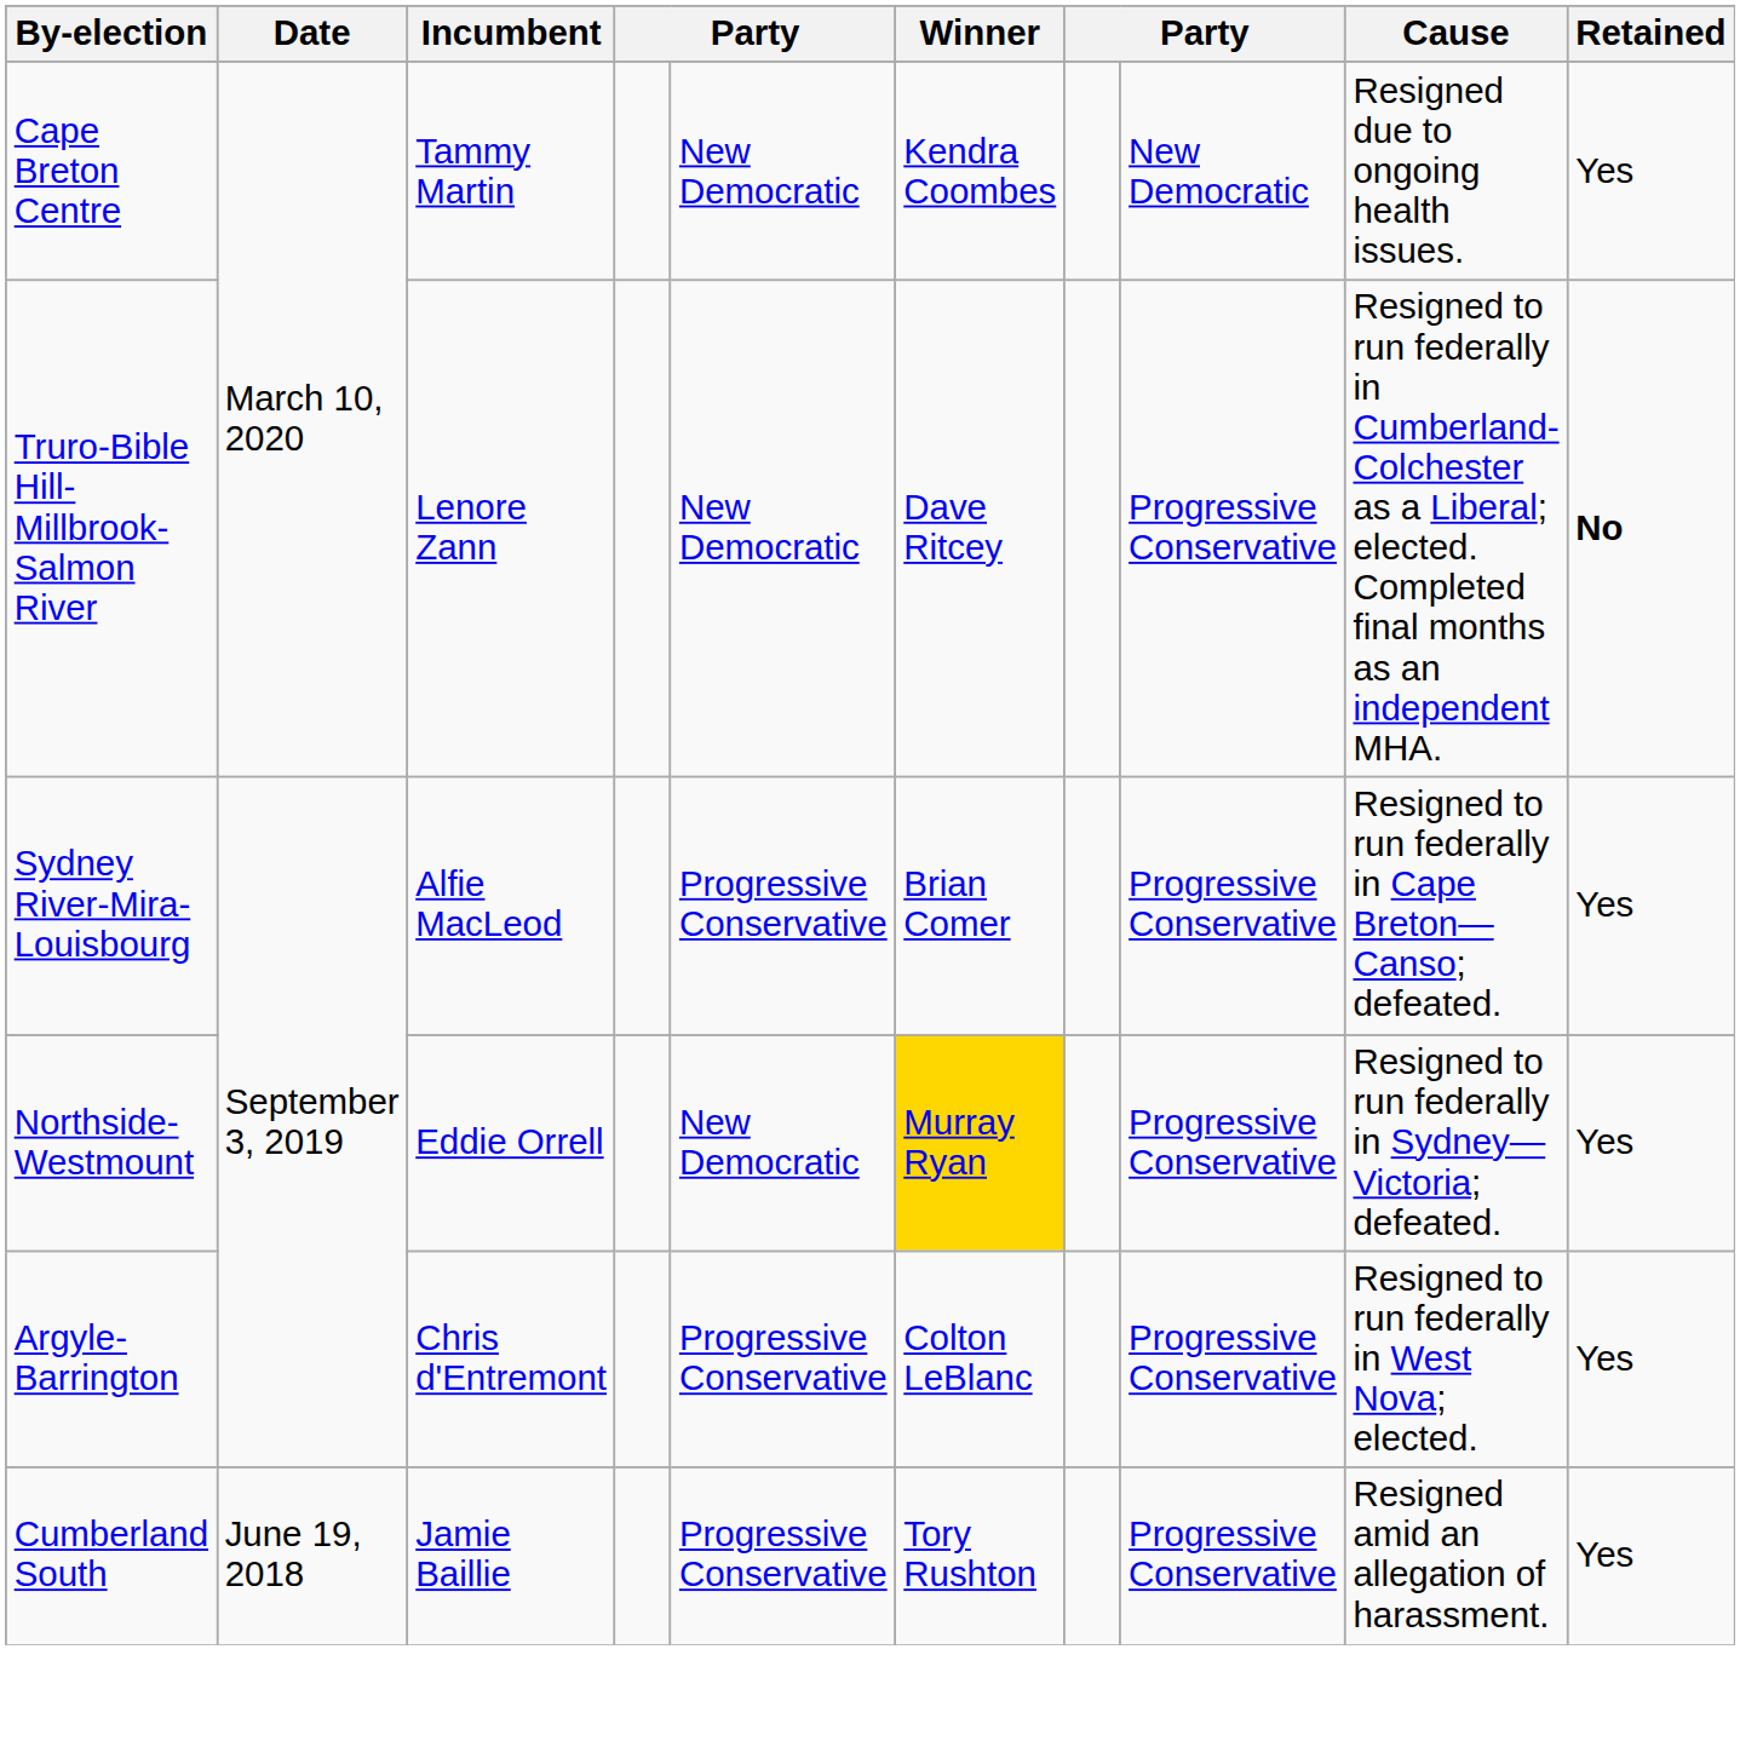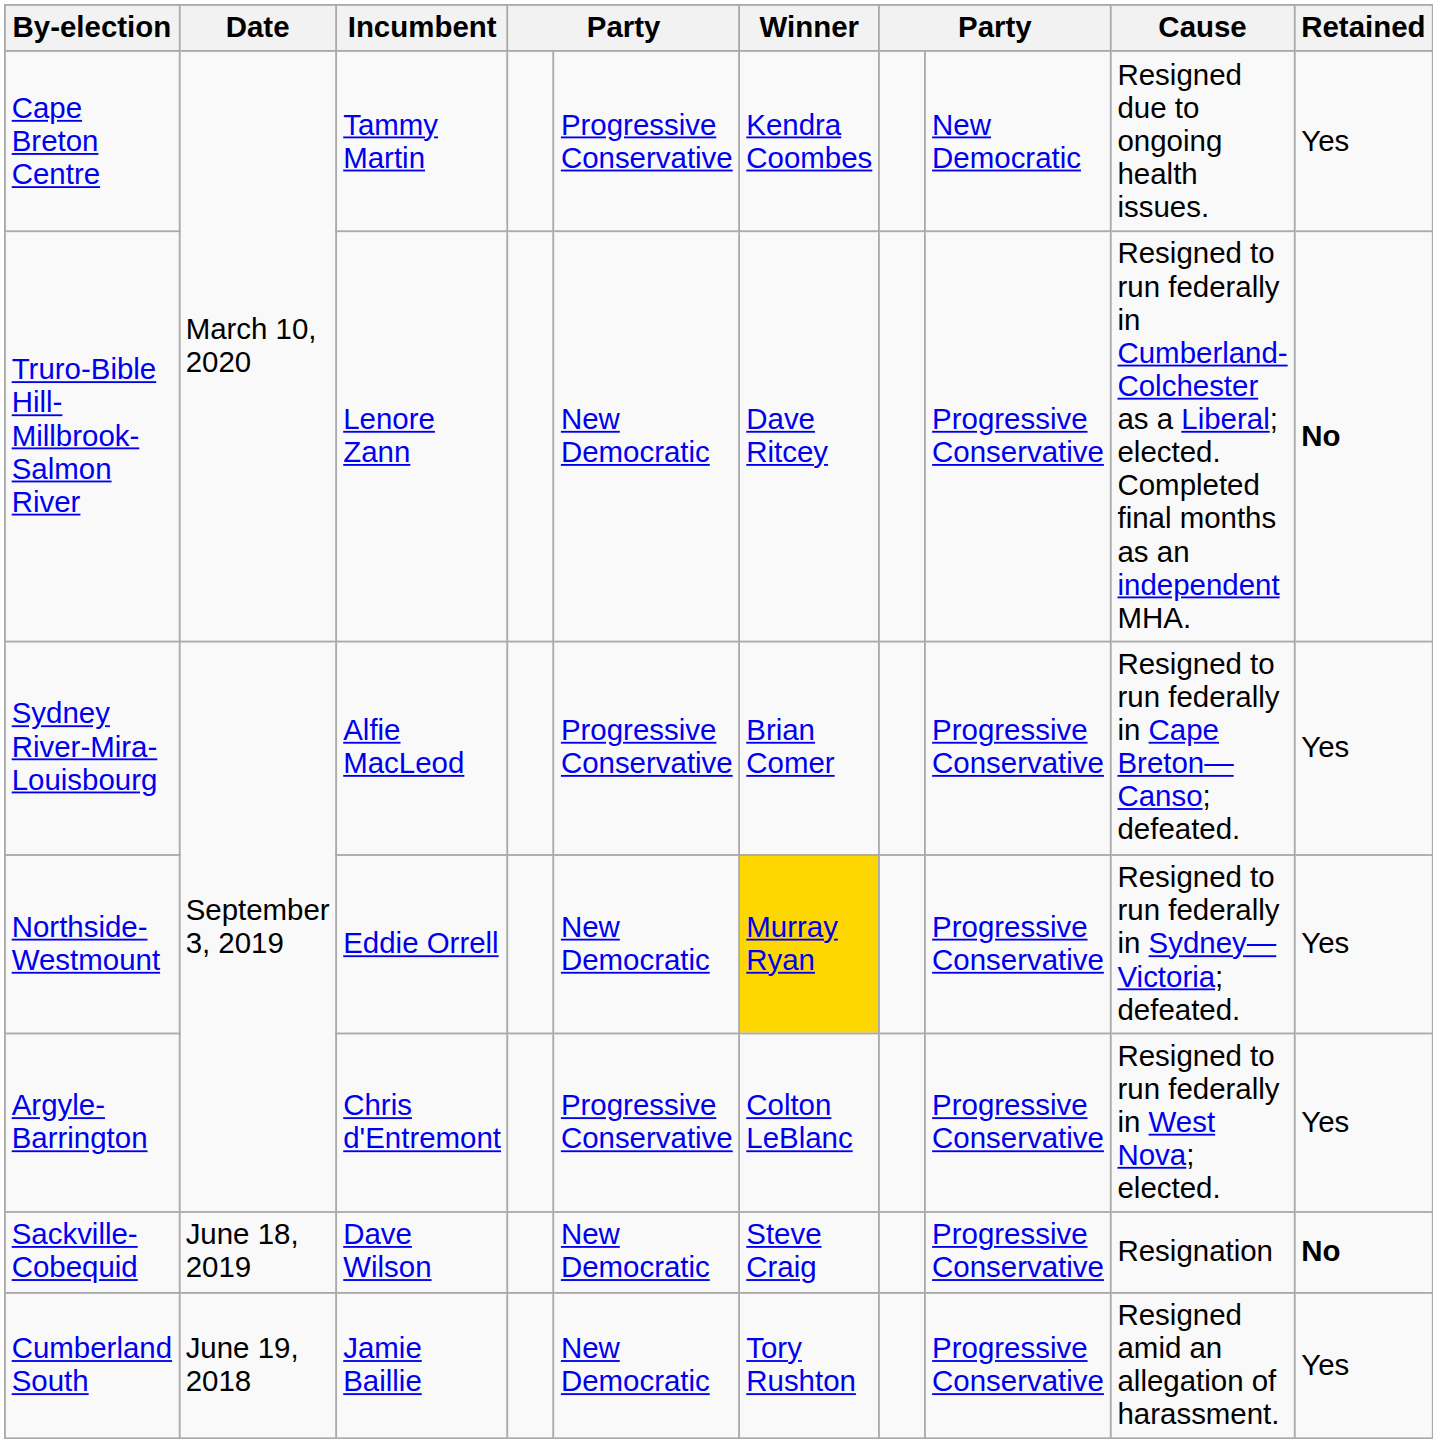 <table class="wikitable" style="width:100%">
 <tr>
 <th>By-election</th>
 <th>Date</th>
 <th>Incumbent</th>
 <th colspan="2">Party</th>
 <th>Winner</th>
 <th colspan="2">Party</th>
 <th>Cause</th>
 <th>Retained</th>
 </tr>
 <tr>
 <td><a href='#'>Cape Breton Centre</a></td>
 <td rowspan="2">March 10, 2020</td>
 <td><a href='#'>Tammy Martin</a></td>
 <td>    </td>
-<td><a href='#'>New Democratic</a></td>
+<td><a href='#'>Progressive Conservative</a></td>
 <td><a href='#'>Kendra Coombes</a></td>
 <td>    </td>
 <td><a href='#'>New Democratic</a></td>
 <td>Resigned due to ongoing health issues.</td>
 <td>Yes</td>
 </tr>
 <tr>
 <td><a href='#'>Truro-Bible Hill-Millbrook-Salmon River</a></td>
 <td><a href='#'>Lenore Zann</a></td>
 <td>    </td>
 <td><a href='#'>New Democratic</a></td>
 <td><a href='#'>Dave Ritcey</a></td>
 <td>    </td>
 <td><a href='#'>Progressive Conservative</a></td>
 <td>Resigned to run federally in <a href='#'>Cumberland-Colchester</a> as a <a href='#'>Liberal</a>; elected. Completed final months as an <a href='#'>independent</a> MHA.</td>
 <td><strong>No</strong></td>
 </tr>
 <tr>
 <td><a href='#'>Sydney River-Mira-Louisbourg</a></td>
 <td rowspan="3">September 3, 2019</td>
 <td><a href='#'>Alfie MacLeod</a></td>
 <td>    </td>
 <td><a href='#'>Progressive Conservative</a></td>
 <td><a href='#'>Brian Comer</a></td>
 <td>    </td>
 <td><a href='#'>Progressive Conservative</a></td>
 <td>Resigned to run federally in <a href='#'>Cape Breton—Canso</a>; defeated.</td>
 <td>Yes</td>
 </tr>
 <tr>
 <td><a href='#'>Northside-Westmount</a></td>
 <td><a href='#'>Eddie Orrell</a></td>
 <td>    </td>
 <td><a href='#'>New Democratic</a></td>
 <td style="background: gold;"><a href='#'>Murray Ryan</a></td>
 <td>    </td>
 <td><a href='#'>Progressive Conservative</a></td>
 <td>Resigned to run federally in <a href='#'>Sydney—Victoria</a>; defeated.</td>
 <td>Yes</td>
 </tr>
 <tr>
 <td><a href='#'>Argyle-Barrington</a></td>
 <td><a href='#'>Chris d'Entremont</a></td>
 <td>    </td>
 <td><a href='#'>Progressive Conservative</a></td>
 <td><a href='#'>Colton LeBlanc</a></td>
 <td>    </td>
 <td><a href='#'>Progressive Conservative</a></td>
 <td>Resigned to run federally in <a href='#'>West Nova</a>; elected.</td>
 <td>Yes</td>
 </tr>
 <tr>
+<td><a href='#'>Sackville-Cobequid</a></td>
+<td>June 18, 2019</td>
+<td><a href='#'>Dave Wilson</a></td>
+<td>    </td>
+<td><a href='#'>New Democratic</a></td>
+<td><a href='#'>Steve Craig</a></td>
+<td>    </td>
+<td><a href='#'>Progressive Conservative</a></td>
+<td>Resignation</td>
+<td><strong>No</strong></td>
+</tr>
+<tr>
 <td><a href='#'>Cumberland South</a></td>
 <td>June 19, 2018</td>
 <td><a href='#'>Jamie Baillie</a></td>
 <td>    </td>
-<td><a href='#'>Progressive Conservative</a></td>
+<td><a href='#'>New Democratic</a></td>
 <td><a href='#'>Tory Rushton</a></td>
 <td>    </td>
 <td><a href='#'>Progressive Conservative</a></td>
 <td>Resigned amid an allegation of harassment.</td>
 <td>Yes</td>
 </tr>
 </table>
